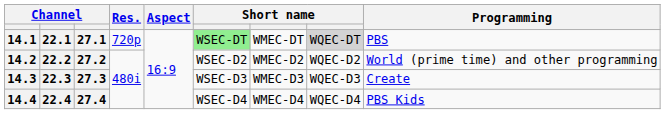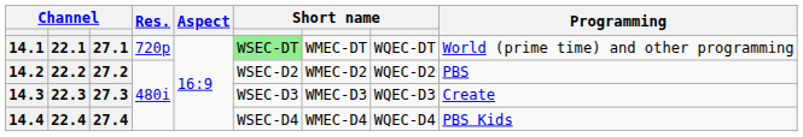 <table class="wikitable">
 <tr>
 <th scope = "col" colspan="3"><a href='#'>Channel</a></th>
 <th scope = "col" rowspan="2"><a href='#'>Res.</a></th>
 <th scope = "col" rowspan="2"><a href='#'>Aspect</a></th>
 <th scope = "col" colspan="3">Short name</th>
 <th scope = "col" rowspan="2">Programming</th>
 </tr>
 <tr>
 <th scope = "col"></th>
 <th></th>
 <th></th>
 <th></th>
 <th></th>
 <th></th>
 </tr>
 <tr>
 <th scope = "row">14.1</th>
 <th>22.1</th>
 <th>27.1</th>
 <td><a href='#'>720p</a></td>
 <td rowspan=4><a href='#'>16:9</a></td>
 <td style="background: lightgreen;">WSEC-DT</td>
 <td>WMEC-DT</td>
-<td style="background: lightgrey;">WQEC-DT</td>
-<td><a href='#'>PBS</a></td>
+<td>WQEC-DT</td>
+<td><a href='#'>World</a> (prime time) and other programming</td>
 </tr>
 <tr>
 <th scope = "row">14.2</th>
 <th>22.2</th>
 <th>27.2</th>
 <td rowspan=3><a href='#'>480i</a></td>
 <td>WSEC-D2</td>
 <td>WMEC-D2</td>
 <td>WQEC-D2</td>
-<td><a href='#'>World</a> (prime time) and other programming</td>
+<td><a href='#'>PBS</a></td>
 </tr>
 <tr>
 <th scope = "row">14.3</th>
 <th>22.3</th>
 <th>27.3</th>
 <td>WSEC-D3</td>
 <td>WMEC-D3</td>
 <td>WQEC-D3</td>
 <td><a href='#'>Create</a></td>
 </tr>
 <tr>
 <th scope = "row">14.4</th>
 <th>22.4</th>
 <th>27.4</th>
 <td>WSEC-D4</td>
 <td>WMEC-D4</td>
 <td>WQEC-D4</td>
 <td><a href='#'>PBS Kids</a></td>
 </tr>
 </table>
